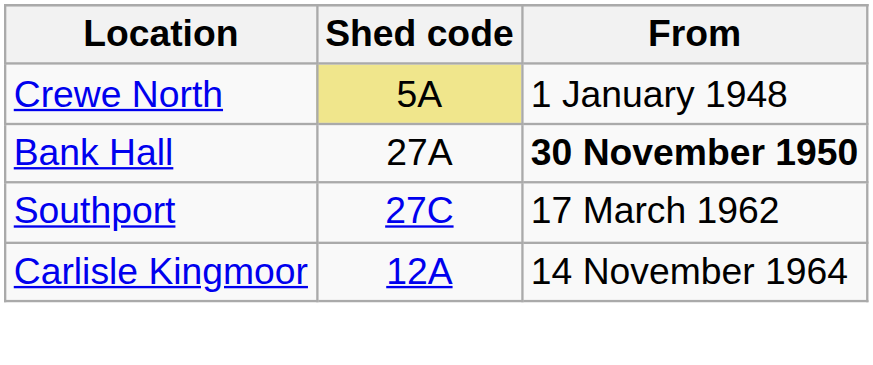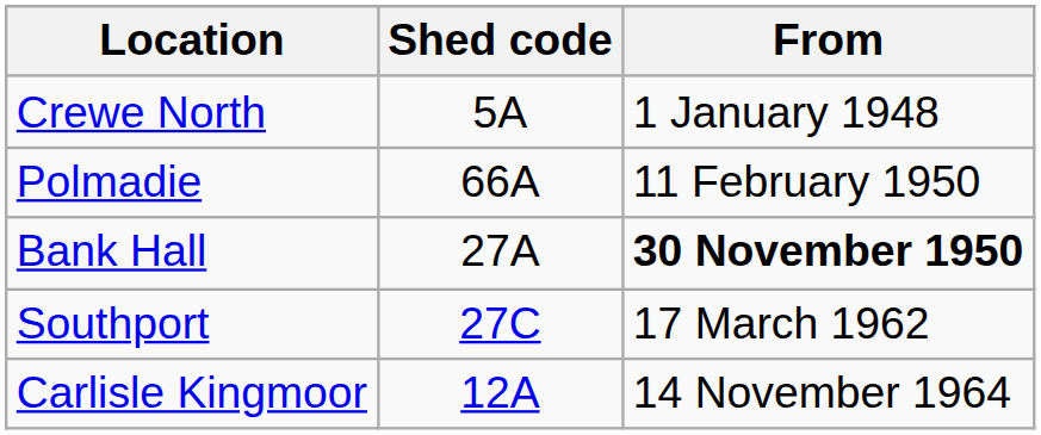 <table class="wikitable" |>
 <tr>
 </tr>
 <tr>
 <th>Location</th>
 <th>Shed code</th>
 <th>From</th>
 </tr>
 <tr>
 <td><a href='#'>Crewe North</a></td>
-<td style="background: khaki; text-align: center;">5A</td>
+<td style="text-align: center;">5A</td>
 <td>1 January 1948</td>
+</tr>
+<tr>
+<td><a href='#'>Polmadie</a></td>
+<td style="text-align: center;">66A</td>
+<td>11 February 1950</td>
 </tr>
 <tr>
 <td><a href='#'>Bank Hall</a></td>
 <td style="text-align: center;">27A</td>
 <td><strong>30 November 1950</strong></td>
 </tr>
 <tr>
 <td><a href='#'>Southport</a></td>
 <td style="text-align: center;"><a href='#'>27C</a></td>
 <td>17 March 1962</td>
 </tr>
 <tr>
 <td><a href='#'>Carlisle Kingmoor</a></td>
 <td style="text-align: center;"><a href='#'>12A</a></td>
 <td>14 November 1964</td>
 </tr>
 </table>
